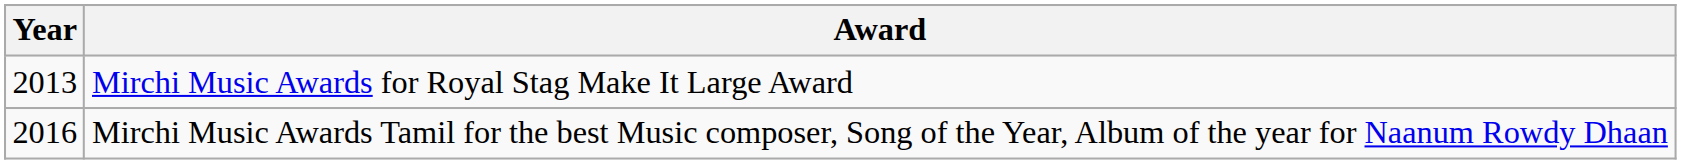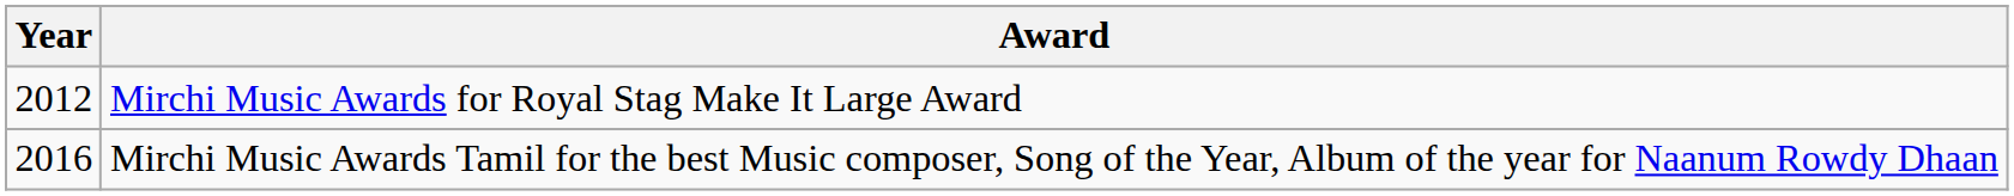 <table class="wikitable sortable">
 <tr>
 <th scope="col">Year</th>
 <th scope="col">Award</th>
 </tr>
 <tr>
-<td>2013</td>
+<td>2012</td>
 <td><a href='#'>Mirchi Music Awards</a> for Royal Stag Make It Large Award</td>
 </tr>
 <tr>
 <td>2016</td>
 <td>Mirchi Music Awards Tamil for the best Music composer, Song of the Year, Album of the year for <a href='#'>Naanum Rowdy Dhaan</a></td>
 </tr>
 </table>
